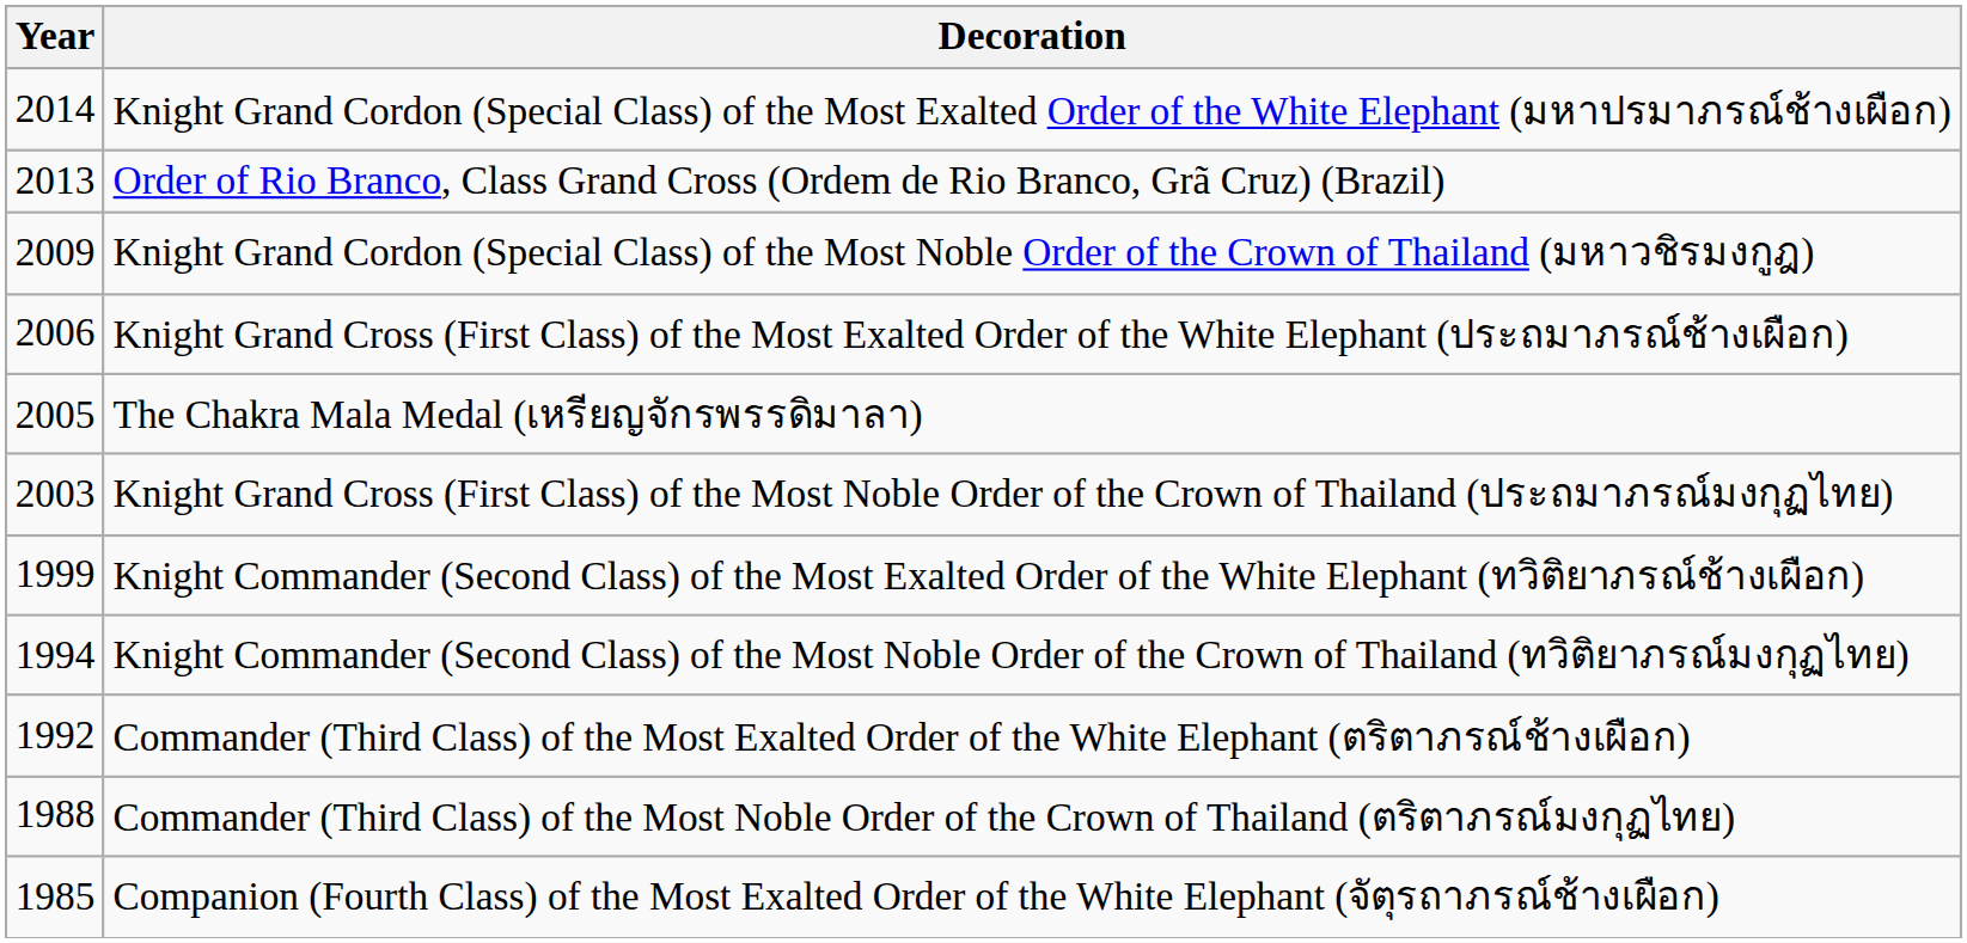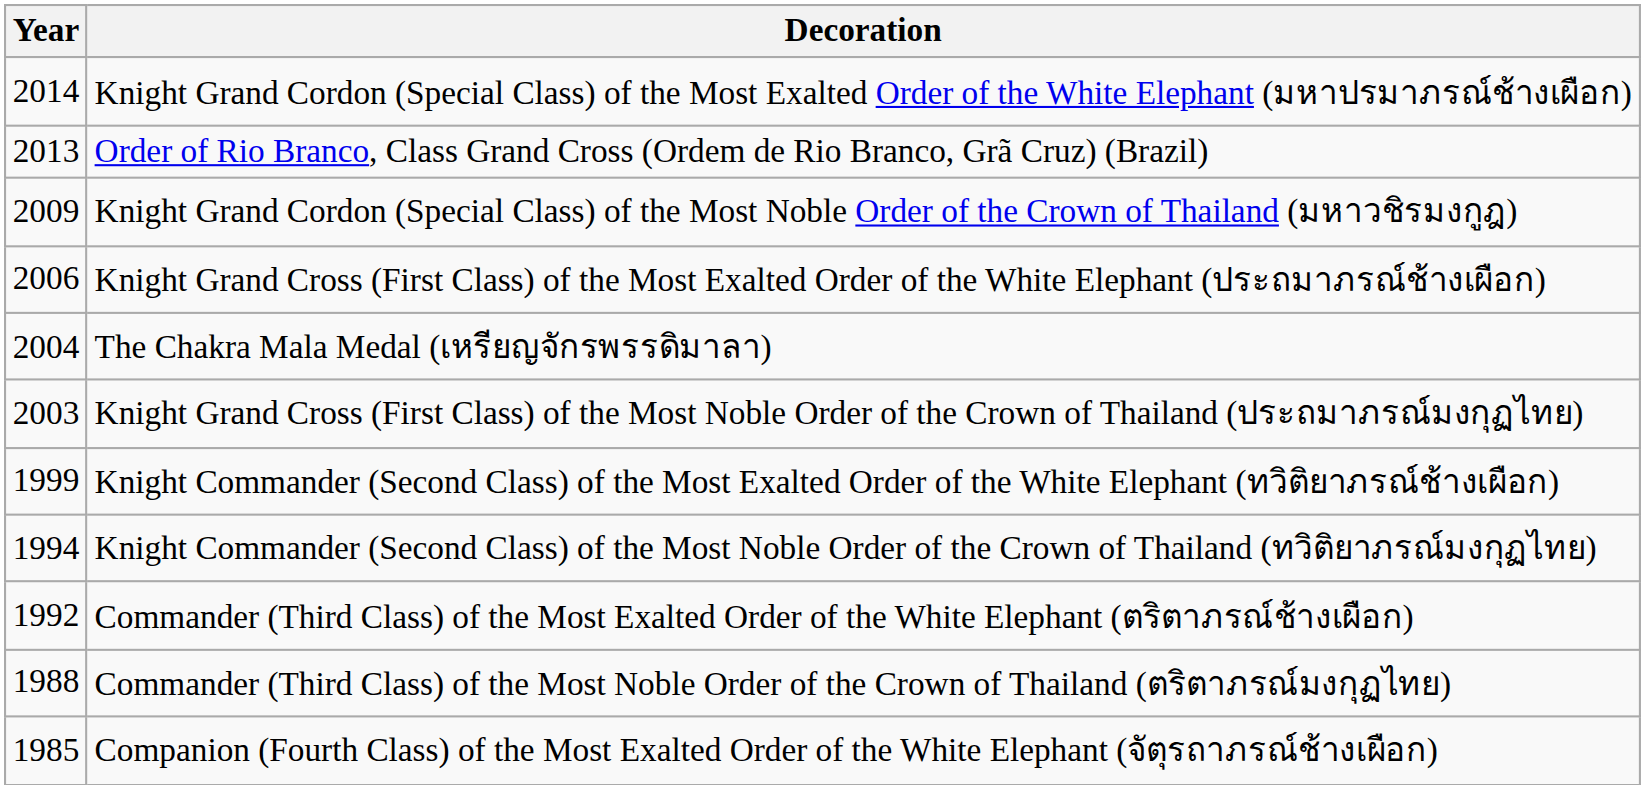 <table class="wikitable">
 <tr>
 <th>Year</th>
 <th>Decoration</th>
 </tr>
 <tr>
 <td>2014</td>
 <td>Knight Grand Cordon (Special Class) of the Most Exalted <a href='#'>Order of the White Elephant</a>  (มหาปรมาภรณ์ช้างเผือก)</td>
 </tr>
 <tr>
 <td>2013</td>
 <td><a href='#'>Order of Rio Branco</a>, Class Grand Cross (Ordem de Rio Branco, Grã Cruz)  (Brazil)</td>
 </tr>
 <tr>
 <td>2009</td>
 <td>Knight Grand Cordon (Special Class) of the Most Noble <a href='#'>Order of the Crown of Thailand</a>  (มหาวชิรมงกูฎ)</td>
 </tr>
 <tr>
 <td>2006</td>
 <td>Knight Grand Cross (First Class) of the Most Exalted Order of the White Elephant  (ประถมาภรณ์ช้างเผือก)</td>
 </tr>
 <tr>
-<td>2005</td>
+<td>2004</td>
 <td>The Chakra Mala Medal  (เหรียญจักรพรรดิมาลา)</td>
 </tr>
 <tr>
 <td>2003</td>
 <td>Knight Grand Cross (First Class) of the Most Noble Order of the Crown of Thailand  (ประถมาภรณ์มงกุฏไทย)</td>
 </tr>
 <tr>
 <td>1999</td>
 <td>Knight Commander (Second Class) of the Most Exalted Order of the White Elephant  (ทวิติยาภรณ์ช้างเผือก)</td>
 </tr>
 <tr>
 <td>1994</td>
 <td>Knight Commander (Second Class) of the Most Noble Order of the Crown of Thailand  (ทวิติยาภรณ์มงกุฏไทย)</td>
 </tr>
 <tr>
 <td>1992</td>
 <td>Commander (Third Class) of the Most Exalted Order of the White Elephant  (ตริตาภรณ์ช้างเผือก)</td>
 </tr>
 <tr>
 <td>1988</td>
 <td>Commander (Third Class) of the Most Noble Order of the Crown of Thailand  (ตริตาภรณ์มงกุฏไทย)</td>
 </tr>
 <tr>
 <td>1985</td>
 <td>Companion (Fourth Class) of the Most Exalted Order of the White Elephant  (จัตุรถาภรณ์ช้างเผือก)</td>
 </tr>
 </table>
